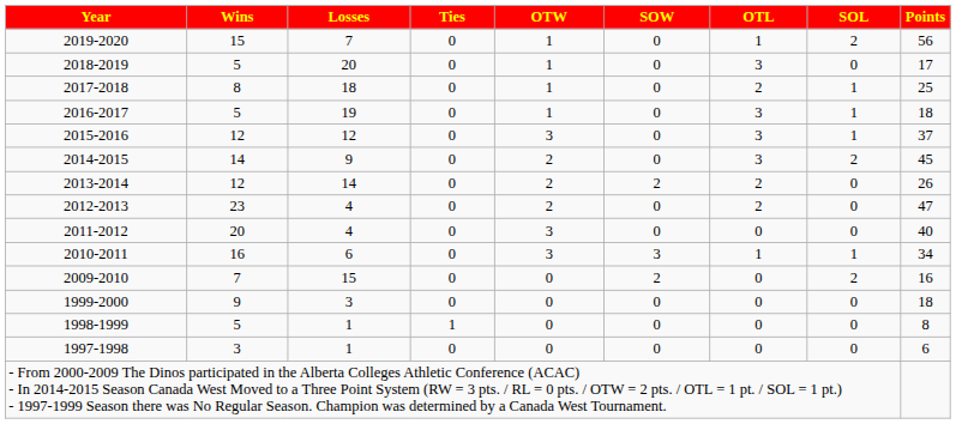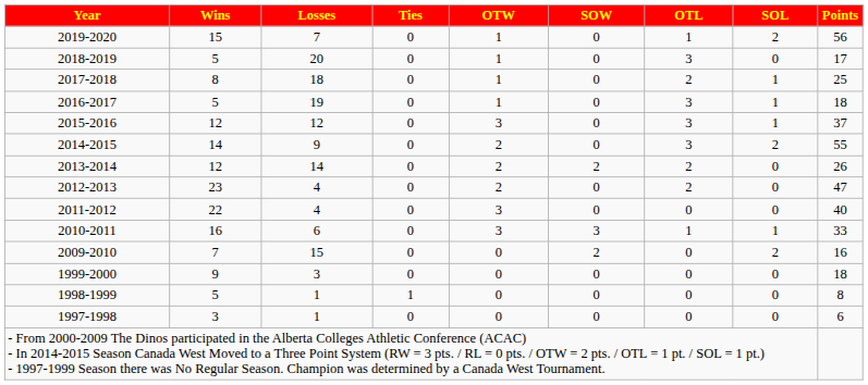 <table class="wikitable" width="80%">
 <tr align="center"  style=" background:red; color:yellow;">
 <td><strong>Year</strong></td>
 <td><strong>Wins</strong></td>
 <td><strong>Losses</strong></td>
 <td><strong>Ties</strong></td>
 <td><strong>OTW</strong></td>
 <td><strong>SOW</strong></td>
 <td><strong>OTL</strong></td>
 <td><strong>SOL</strong></td>
 <td><strong>Points</strong></td>
 </tr>
 <tr align="center" bgcolor="">
 <td>2019-2020</td>
 <td>15</td>
 <td>7</td>
 <td>0</td>
 <td>1</td>
 <td>0</td>
 <td>1</td>
 <td>2</td>
 <td>56</td>
 </tr>
 <tr align="center" bgcolor="">
 <td>2018-2019</td>
 <td>5</td>
 <td>20</td>
 <td>0</td>
 <td>1</td>
 <td>0</td>
 <td>3</td>
 <td>0</td>
 <td>17</td>
 </tr>
 <tr align="center" bgcolor="">
 <td>2017-2018</td>
 <td>8</td>
 <td>18</td>
 <td>0</td>
 <td>1</td>
 <td>0</td>
 <td>2</td>
 <td>1</td>
 <td>25</td>
 </tr>
 <tr align="center" bgcolor="">
 <td>2016-2017</td>
 <td>5</td>
 <td>19</td>
 <td>0</td>
 <td>1</td>
 <td>0</td>
 <td>3</td>
 <td>1</td>
 <td>18</td>
 </tr>
 <tr align="center" bgcolor="">
 <td>2015-2016</td>
 <td>12</td>
 <td>12</td>
 <td>0</td>
 <td>3</td>
 <td>0</td>
 <td>3</td>
 <td>1</td>
 <td>37</td>
 </tr>
 <tr align="center" bgcolor="">
 <td>2014-2015</td>
 <td>14</td>
 <td>9</td>
 <td>0</td>
 <td>2</td>
 <td>0</td>
 <td>3</td>
 <td>2</td>
-<td>45</td>
+<td>55</td>
 </tr>
 <tr align="center" bgcolor="">
 <td>2013-2014</td>
 <td>12</td>
 <td>14</td>
 <td>0</td>
 <td>2</td>
 <td>2</td>
 <td>2</td>
 <td>0</td>
 <td>26</td>
 </tr>
 <tr align="center" bgcolor="">
 <td>2012-2013</td>
 <td>23</td>
 <td>4</td>
 <td>0</td>
 <td>2</td>
 <td>0</td>
 <td>2</td>
 <td>0</td>
 <td>47</td>
 </tr>
 <tr align="center" bgcolor="">
 <td>2011-2012</td>
-<td>20</td>
+<td>22</td>
 <td>4</td>
 <td>0</td>
 <td>3</td>
 <td>0</td>
 <td>0</td>
 <td>0</td>
 <td>40</td>
 </tr>
 <tr align="center" bgcolor="">
 <td>2010-2011</td>
 <td>16</td>
 <td>6</td>
 <td>0</td>
 <td>3</td>
 <td>3</td>
 <td>1</td>
 <td>1</td>
-<td>34</td>
+<td>33</td>
 </tr>
 <tr align="center" bgcolor="">
 <td>2009-2010</td>
 <td>7</td>
 <td>15</td>
 <td>0</td>
 <td>0</td>
 <td>2</td>
 <td>0</td>
 <td>2</td>
 <td>16</td>
 </tr>
 <tr align="center" bgcolor="">
 <td>1999-2000</td>
 <td>9</td>
 <td>3</td>
 <td>0</td>
 <td>0</td>
 <td>0</td>
 <td>0</td>
 <td>0</td>
 <td>18</td>
 </tr>
 <tr align="center" bgcolor="">
 <td>1998-1999</td>
 <td>5</td>
 <td>1</td>
 <td>1</td>
 <td>0</td>
 <td>0</td>
 <td>0</td>
 <td>0</td>
 <td>8</td>
 </tr>
 <tr align="center" bgcolor="">
 <td>1997-1998</td>
 <td>3</td>
 <td>1</td>
 <td>0</td>
 <td>0</td>
 <td>0</td>
 <td>0</td>
 <td>0</td>
 <td>6</td>
 </tr>
 <tr>
 <td colspan="8">- From 2000-2009 The Dinos participated in the Alberta Colleges Athletic Conference (ACAC)<br>- In 2014-2015 Season Canada West Moved to a Three Point System (RW = 3 pts. / RL = 0 pts. / OTW = 2 pts. / OTL = 1 pt. / SOL = 1 pt.)<br>- 1997-1999 Season there was No Regular Season.  Champion was determined by a Canada West Tournament.</td>
 </tr>
 </table>
